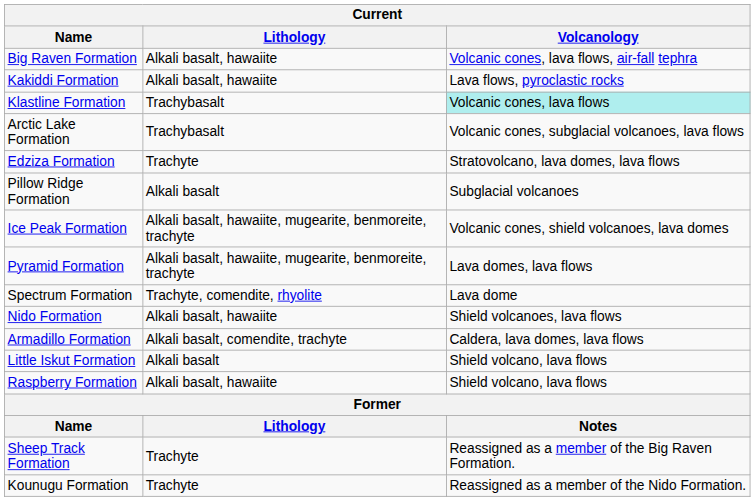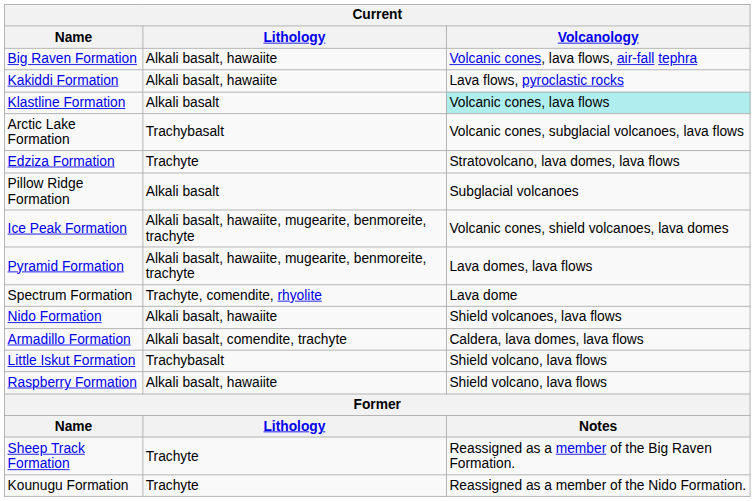 <table class="wikitable">
 <tr>
 <th colspan="4">Current</th>
 </tr>
 <tr>
 <th>Name</th>
 <th><a href='#'>Lithology</a></th>
 <th><a href='#'>Volcanology</a></th>
 </tr>
 <tr>
 <td><a href='#'>Big Raven Formation</a></td>
 <td>Alkali basalt, hawaiite</td>
 <td><a href='#'>Volcanic cones</a>, lava flows, <a href='#'>air-fall</a> <a href='#'>tephra</a></td>
 </tr>
 <tr>
 <td><a href='#'>Kakiddi Formation</a></td>
 <td>Alkali basalt, hawaiite</td>
 <td>Lava flows, <a href='#'>pyroclastic rocks</a></td>
 </tr>
 <tr>
 <td><a href='#'>Klastline Formation</a></td>
-<td>Trachybasalt</td>
+<td>Alkali basalt</td>
 <td style="background: paleturquoise;">Volcanic cones, lava flows</td>
 </tr>
 <tr>
 <td>Arctic Lake Formation</td>
 <td>Trachybasalt</td>
 <td>Volcanic cones, subglacial volcanoes, lava flows</td>
 </tr>
 <tr>
 <td><a href='#'>Edziza Formation</a></td>
 <td>Trachyte</td>
 <td>Stratovolcano, lava domes, lava flows</td>
 </tr>
 <tr>
 <td>Pillow Ridge Formation</td>
 <td>Alkali basalt</td>
 <td>Subglacial volcanoes</td>
 </tr>
 <tr>
 <td><a href='#'>Ice Peak Formation</a></td>
 <td>Alkali basalt, hawaiite, mugearite, benmoreite, trachyte</td>
 <td>Volcanic cones, shield volcanoes, lava domes</td>
 </tr>
 <tr>
 <td><a href='#'>Pyramid Formation</a></td>
 <td>Alkali basalt, hawaiite, mugearite, benmoreite, trachyte</td>
 <td>Lava domes, lava flows</td>
 </tr>
 <tr>
 <td>Spectrum Formation</td>
 <td>Trachyte, comendite, <a href='#'>rhyolite</a></td>
 <td>Lava dome</td>
 </tr>
 <tr>
 <td><a href='#'>Nido Formation</a></td>
 <td>Alkali basalt, hawaiite</td>
 <td>Shield volcanoes, lava flows</td>
 </tr>
 <tr>
 <td><a href='#'>Armadillo Formation</a></td>
 <td>Alkali basalt, comendite, trachyte</td>
 <td>Caldera, lava domes, lava flows</td>
 </tr>
 <tr>
 <td><a href='#'>Little Iskut Formation</a></td>
-<td>Alkali basalt</td>
+<td>Trachybasalt</td>
 <td>Shield volcano, lava flows</td>
 </tr>
 <tr>
 <td><a href='#'>Raspberry Formation</a></td>
 <td>Alkali basalt, hawaiite</td>
 <td>Shield volcano, lava flows</td>
 </tr>
 <tr>
 <th colspan="4">Former</th>
 </tr>
 <tr>
 <th>Name</th>
 <th><a href='#'>Lithology</a></th>
 <th>Notes</th>
 </tr>
 <tr>
 <td><a href='#'>Sheep Track Formation</a></td>
 <td>Trachyte</td>
 <td>Reassigned as a <a href='#'>member</a> of the Big Raven Formation.</td>
 </tr>
 <tr>
 <td>Kounugu Formation</td>
 <td>Trachyte</td>
 <td>Reassigned as a member of the Nido Formation.</td>
 </tr>
 </table>
